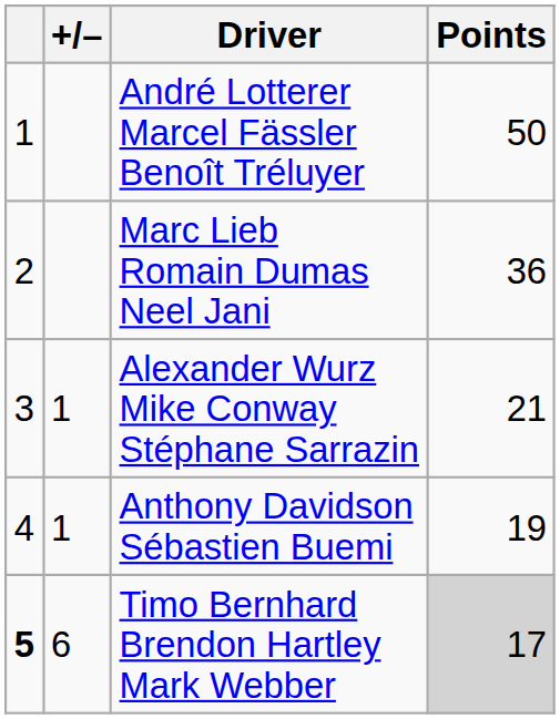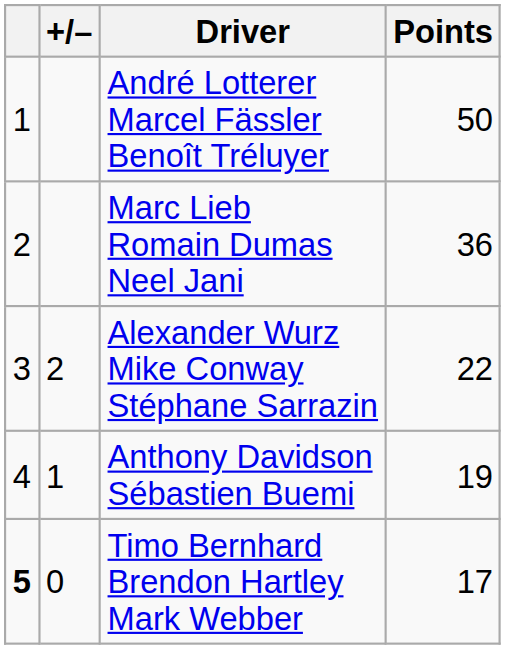 <table class="wikitable" style="font-size: 95%;">
 <tr>
 <th scope="col"></th>
 <th scope="col">+/–</th>
 <th scope="col">Driver</th>
 <th scope="col">Points</th>
 </tr>
 <tr>
 <td align="center">1</td>
 <td align="left"></td>
 <td> <a href='#'>André Lotterer</a><br> <a href='#'>Marcel Fässler</a><br> <a href='#'>Benoît Tréluyer</a></td>
 <td align="right">50</td>
 </tr>
 <tr>
 <td align="center">2</td>
 <td align="left"></td>
 <td> <a href='#'>Marc Lieb</a><br> <a href='#'>Romain Dumas</a><br> <a href='#'>Neel Jani</a></td>
 <td align="right">36</td>
 </tr>
 <tr>
 <td align="center">3</td>
-<td align="left"> 1</td>
+<td align="left"> 2</td>
 <td> <a href='#'>Alexander Wurz</a><br> <a href='#'>Mike Conway</a><br> <a href='#'>Stéphane Sarrazin</a></td>
-<td align="right">21</td>
+<td align="right">22</td>
 </tr>
 <tr>
 <td align="center">4</td>
 <td align="left"> 1</td>
 <td> <a href='#'>Anthony Davidson</a><br> <a href='#'>Sébastien Buemi</a></td>
 <td align="right">19</td>
 </tr>
 <tr>
 <td align="center"><strong>5</strong></td>
-<td align="left"> 6</td>
+<td align="left"> 0</td>
 <td> <a href='#'>Timo Bernhard</a><br> <a href='#'>Brendon Hartley</a><br> <a href='#'>Mark Webber</a></td>
-<td align="right" style="background: lightgrey;">17</td>
+<td align="right">17</td>
 </tr>
 </table>
